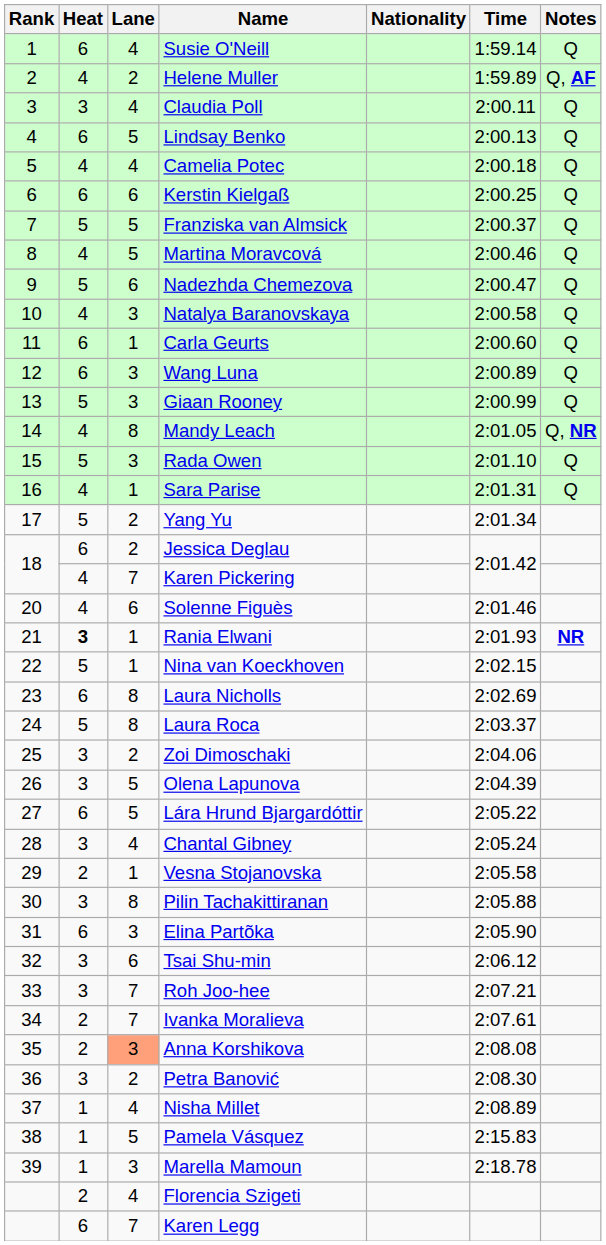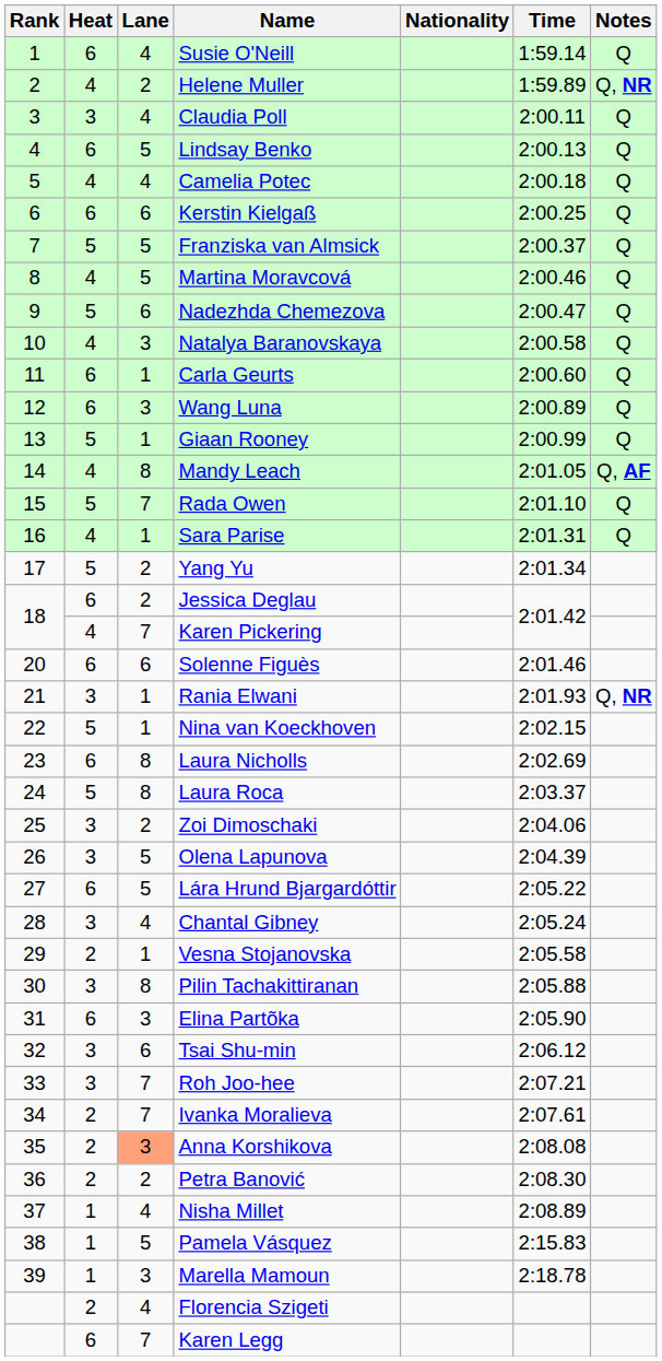 <table class="wikitable sortable" style="text-align:center">
 <tr>
 <th>Rank</th>
 <th>Heat</th>
 <th>Lane</th>
 <th>Name</th>
 <th>Nationality</th>
 <th>Time</th>
 <th>Notes</th>
 </tr>
 <tr bgcolor=#cfc>
 <td>1</td>
 <td>6</td>
 <td>4</td>
 <td align=left><a href='#'>Susie O'Neill</a></td>
 <td align=left></td>
 <td>1:59.14</td>
 <td>Q</td>
 </tr>
 <tr bgcolor=#cfc>
 <td>2</td>
 <td>4</td>
 <td>2</td>
 <td align=left><a href='#'>Helene Muller</a></td>
 <td align=left></td>
 <td>1:59.89</td>
-<td>Q, <strong><a href='#'>AF</a></strong></td>
+<td>Q, <strong><a href='#'>NR</a></strong></td>
 </tr>
 <tr bgcolor=#cfc>
 <td>3</td>
 <td>3</td>
 <td>4</td>
 <td align=left><a href='#'>Claudia Poll</a></td>
 <td align=left></td>
 <td>2:00.11</td>
 <td>Q</td>
 </tr>
 <tr bgcolor=#cfc>
 <td>4</td>
 <td>6</td>
 <td>5</td>
 <td align=left><a href='#'>Lindsay Benko</a></td>
 <td align=left></td>
 <td>2:00.13</td>
 <td>Q</td>
 </tr>
 <tr bgcolor=#cfc>
 <td>5</td>
 <td>4</td>
 <td>4</td>
 <td align=left><a href='#'>Camelia Potec</a></td>
 <td align=left></td>
 <td>2:00.18</td>
 <td>Q</td>
 </tr>
 <tr bgcolor=#cfc>
 <td>6</td>
 <td>6</td>
 <td>6</td>
 <td align=left><a href='#'>Kerstin Kielgaß</a></td>
 <td align=left></td>
 <td>2:00.25</td>
 <td>Q</td>
 </tr>
 <tr bgcolor=#cfc>
 <td>7</td>
 <td>5</td>
 <td>5</td>
 <td align=left><a href='#'>Franziska van Almsick</a></td>
 <td align=left></td>
 <td>2:00.37</td>
 <td>Q</td>
 </tr>
 <tr bgcolor=#cfc>
 <td>8</td>
 <td>4</td>
 <td>5</td>
 <td align=left><a href='#'>Martina Moravcová</a></td>
 <td align=left></td>
 <td>2:00.46</td>
 <td>Q</td>
 </tr>
 <tr bgcolor=#cfc>
 <td>9</td>
 <td>5</td>
 <td>6</td>
 <td align=left><a href='#'>Nadezhda Chemezova</a></td>
 <td align=left></td>
 <td>2:00.47</td>
 <td>Q</td>
 </tr>
 <tr bgcolor=#cfc>
 <td>10</td>
 <td>4</td>
 <td>3</td>
 <td align=left><a href='#'>Natalya Baranovskaya</a></td>
 <td align=left></td>
 <td>2:00.58</td>
 <td>Q</td>
 </tr>
 <tr bgcolor=#cfc>
 <td>11</td>
 <td>6</td>
 <td>1</td>
 <td align=left><a href='#'>Carla Geurts</a></td>
 <td align=left></td>
 <td>2:00.60</td>
 <td>Q</td>
 </tr>
 <tr bgcolor=#cfc>
 <td>12</td>
 <td>6</td>
 <td>3</td>
 <td align=left><a href='#'>Wang Luna</a></td>
 <td align=left></td>
 <td>2:00.89</td>
 <td>Q</td>
 </tr>
 <tr bgcolor=#cfc>
 <td>13</td>
 <td>5</td>
-<td>3</td>
+<td>1</td>
 <td align=left><a href='#'>Giaan Rooney</a></td>
 <td align=left></td>
 <td>2:00.99</td>
 <td>Q</td>
 </tr>
 <tr bgcolor=#cfc>
 <td>14</td>
 <td>4</td>
 <td>8</td>
 <td align=left><a href='#'>Mandy Leach</a></td>
 <td align=left></td>
 <td>2:01.05</td>
-<td>Q, <strong><a href='#'>NR</a></strong></td>
+<td>Q, <strong><a href='#'>AF</a></strong></td>
 </tr>
 <tr bgcolor=#cfc>
 <td>15</td>
 <td>5</td>
-<td>3</td>
+<td>7</td>
 <td align=left><a href='#'>Rada Owen</a></td>
 <td align=left></td>
 <td>2:01.10</td>
 <td>Q</td>
 </tr>
 <tr bgcolor=#cfc>
 <td>16</td>
 <td>4</td>
 <td>1</td>
 <td align=left><a href='#'>Sara Parise</a></td>
 <td align=left></td>
 <td>2:01.31</td>
 <td>Q</td>
 </tr>
 <tr>
 <td>17</td>
 <td>5</td>
 <td>2</td>
 <td align=left><a href='#'>Yang Yu</a></td>
 <td align=left></td>
 <td>2:01.34</td>
 <td></td>
 </tr>
 <tr>
 <td rowspan=2>18</td>
 <td>6</td>
 <td>2</td>
 <td align=left><a href='#'>Jessica Deglau</a></td>
 <td align=left></td>
 <td rowspan=2>2:01.42</td>
 <td></td>
 </tr>
 <tr>
 <td>4</td>
 <td>7</td>
 <td align=left><a href='#'>Karen Pickering</a></td>
 <td align=left></td>
 <td></td>
 </tr>
 <tr>
 <td>20</td>
-<td>4</td>
+<td>6</td>
 <td>6</td>
 <td align=left><a href='#'>Solenne Figuès</a></td>
 <td align=left></td>
 <td>2:01.46</td>
 <td></td>
 </tr>
 <tr>
 <td>21</td>
-<td><strong>3</strong></td>
+<td>3</td>
 <td>1</td>
 <td align=left><a href='#'>Rania Elwani</a></td>
 <td align=left></td>
 <td>2:01.93</td>
-<td><strong><a href='#'>NR</a></strong></td>
+<td>Q, <strong><a href='#'>NR</a></strong></td>
 </tr>
 <tr>
 <td>22</td>
 <td>5</td>
 <td>1</td>
 <td align=left><a href='#'>Nina van Koeckhoven</a></td>
 <td align=left></td>
 <td>2:02.15</td>
 <td></td>
 </tr>
 <tr>
 <td>23</td>
 <td>6</td>
 <td>8</td>
 <td align=left><a href='#'>Laura Nicholls</a></td>
 <td align=left></td>
 <td>2:02.69</td>
 <td></td>
 </tr>
 <tr>
 <td>24</td>
 <td>5</td>
 <td>8</td>
 <td align=left><a href='#'>Laura Roca</a></td>
 <td align=left></td>
 <td>2:03.37</td>
 <td></td>
 </tr>
 <tr>
 <td>25</td>
 <td>3</td>
 <td>2</td>
 <td align=left><a href='#'>Zoi Dimoschaki</a></td>
 <td align=left></td>
 <td>2:04.06</td>
 <td></td>
 </tr>
 <tr>
 <td>26</td>
 <td>3</td>
 <td>5</td>
 <td align=left><a href='#'>Olena Lapunova</a></td>
 <td align=left></td>
 <td>2:04.39</td>
 <td></td>
 </tr>
 <tr>
 <td>27</td>
 <td>6</td>
 <td>5</td>
 <td align=left><a href='#'>Lára Hrund Bjargardóttir</a></td>
 <td align=left></td>
 <td>2:05.22</td>
 <td></td>
 </tr>
 <tr>
 <td>28</td>
 <td>3</td>
 <td>4</td>
 <td align=left><a href='#'>Chantal Gibney</a></td>
 <td align=left></td>
 <td>2:05.24</td>
 <td></td>
 </tr>
 <tr>
 <td>29</td>
 <td>2</td>
 <td>1</td>
 <td align=left><a href='#'>Vesna Stojanovska</a></td>
 <td align=left></td>
 <td>2:05.58</td>
 <td></td>
 </tr>
 <tr>
 <td>30</td>
 <td>3</td>
 <td>8</td>
 <td align=left><a href='#'>Pilin Tachakittiranan</a></td>
 <td align=left></td>
 <td>2:05.88</td>
 <td></td>
 </tr>
 <tr>
 <td>31</td>
 <td>6</td>
 <td>3</td>
 <td align=left><a href='#'>Elina Partõka</a></td>
 <td align=left></td>
 <td>2:05.90</td>
 <td></td>
 </tr>
 <tr>
 <td>32</td>
 <td>3</td>
 <td>6</td>
 <td align=left><a href='#'>Tsai Shu-min</a></td>
 <td align=left></td>
 <td>2:06.12</td>
 <td></td>
 </tr>
 <tr>
 <td>33</td>
 <td>3</td>
 <td>7</td>
 <td align=left><a href='#'>Roh Joo-hee</a></td>
 <td align=left></td>
 <td>2:07.21</td>
 <td></td>
 </tr>
 <tr>
 <td>34</td>
 <td>2</td>
 <td>7</td>
 <td align=left><a href='#'>Ivanka Moralieva</a></td>
 <td align=left></td>
 <td>2:07.61</td>
 <td></td>
 </tr>
 <tr>
 <td>35</td>
 <td>2</td>
 <td style="background: lightsalmon;">3</td>
 <td align=left><a href='#'>Anna Korshikova</a></td>
 <td align=left></td>
 <td>2:08.08</td>
 <td></td>
 </tr>
 <tr>
 <td>36</td>
-<td>3</td>
+<td>2</td>
 <td>2</td>
 <td align=left><a href='#'>Petra Banović</a></td>
 <td align=left></td>
 <td>2:08.30</td>
 <td></td>
 </tr>
 <tr>
 <td>37</td>
 <td>1</td>
 <td>4</td>
 <td align=left><a href='#'>Nisha Millet</a></td>
 <td align=left></td>
 <td>2:08.89</td>
 <td></td>
 </tr>
 <tr>
 <td>38</td>
 <td>1</td>
 <td>5</td>
 <td align=left><a href='#'>Pamela Vásquez</a></td>
 <td align=left></td>
 <td>2:15.83</td>
 <td></td>
 </tr>
 <tr>
 <td>39</td>
 <td>1</td>
 <td>3</td>
 <td align=left><a href='#'>Marella Mamoun</a></td>
 <td align=left></td>
 <td>2:18.78</td>
 <td></td>
 </tr>
 <tr>
 <td></td>
 <td>2</td>
 <td>4</td>
 <td align=left><a href='#'>Florencia Szigeti</a></td>
 <td align=left></td>
 <td></td>
 <td></td>
 </tr>
 <tr>
 <td></td>
 <td>6</td>
 <td>7</td>
 <td align=left><a href='#'>Karen Legg</a></td>
 <td align=left></td>
 <td></td>
 <td></td>
 </tr>
 </table>
